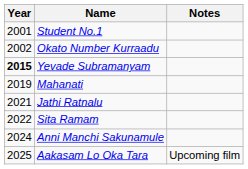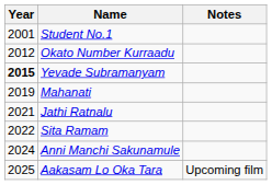 <table class="wikitable">
 <tr>
 <th>Year</th>
 <th>Name</th>
 <th>Notes</th>
 </tr>
 <tr>
 <td>2001</td>
 <td><em><a href='#'>Student No.1</a></em></td>
 <td></td>
 </tr>
 <tr>
-<td>2002</td>
+<td>2012</td>
 <td><em><a href='#'>Okato Number Kurraadu</a></em></td>
 <td></td>
 </tr>
 <tr>
 <td><strong>2015</strong></td>
 <td><em><a href='#'>Yevade Subramanyam</a></em></td>
 <td></td>
 </tr>
 <tr>
 <td>2019</td>
 <td><em><a href='#'>Mahanati</a></em></td>
 <td></td>
 </tr>
 <tr>
 <td>2021</td>
 <td><em><a href='#'>Jathi Ratnalu</a></em></td>
 <td></td>
 </tr>
 <tr>
 <td>2022</td>
 <td><em><a href='#'>Sita Ramam</a></em></td>
 <td></td>
 </tr>
 <tr>
 <td>2024</td>
 <td><em><a href='#'>Anni Manchi Sakunamule</a></em></td>
 <td></td>
 </tr>
 <tr>
 <td>2025</td>
 <td><em><a href='#'>Aakasam Lo Oka Tara</a></em></td>
 <td>Upcoming film</td>
 </tr>
 </table>
